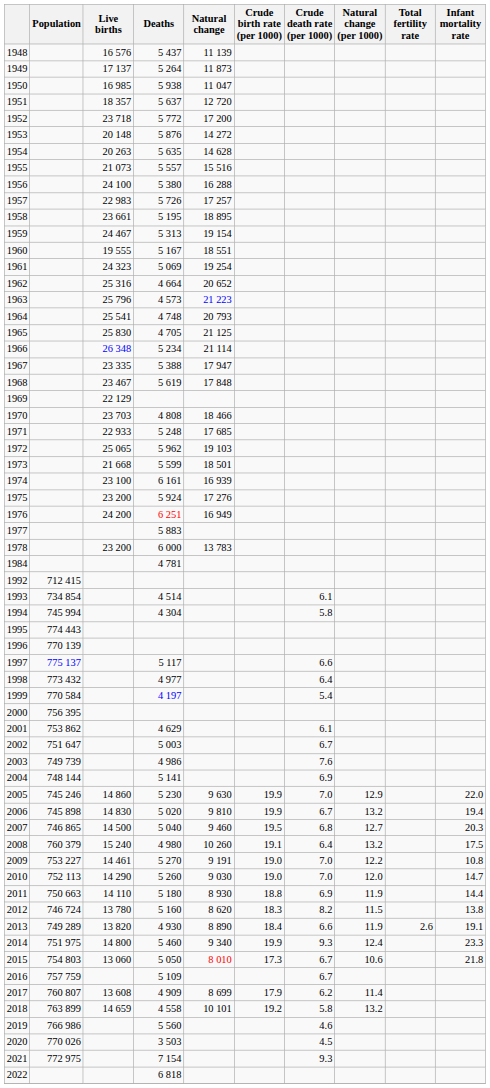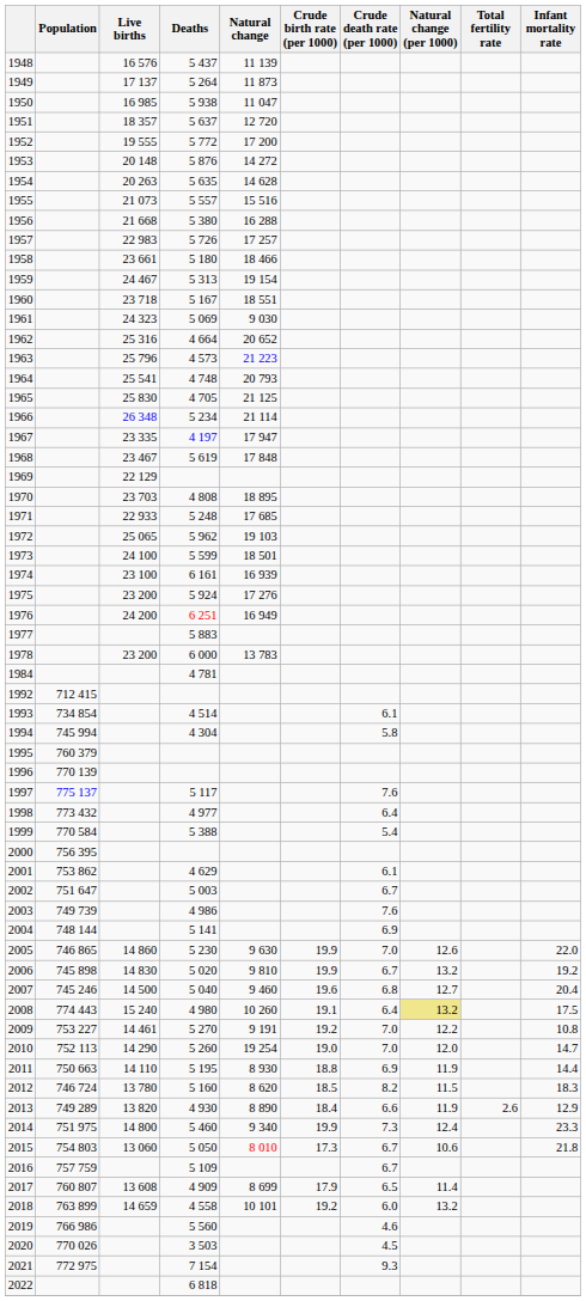 <table class="wikitable sortable" style="text-align: right;">
 <tr>
 <th></th>
 <th width="70pt">Population</th>
 <th width="70pt">Live births</th>
 <th width="70pt">Deaths</th>
 <th width="70pt">Natural change</th>
 <th width="70pt">Crude birth rate (per 1000)</th>
 <th width="70pt">Crude death rate (per 1000)</th>
 <th width="70pt">Natural change (per 1000)</th>
 <th width="70pt">Total fertility rate</th>
 <th width="70pt">Infant mortality rate</th>
 </tr>
 <tr>
 <td>1948</td>
 <td></td>
 <td>16 576</td>
 <td>5 437</td>
 <td>11 139</td>
 <td></td>
 <td></td>
 <td></td>
 <td></td>
 <td></td>
 </tr>
 <tr>
 <td>1949</td>
 <td></td>
 <td>17 137</td>
 <td>5 264</td>
 <td>11 873</td>
 <td></td>
 <td></td>
 <td></td>
 <td></td>
 <td></td>
 </tr>
 <tr>
 <td>1950</td>
 <td></td>
 <td>16 985</td>
 <td>5 938</td>
 <td>11 047</td>
 <td></td>
 <td></td>
 <td></td>
 <td></td>
 <td></td>
 </tr>
 <tr>
 <td>1951</td>
 <td></td>
 <td>18 357</td>
 <td>5 637</td>
 <td>12 720</td>
 <td></td>
 <td></td>
 <td></td>
 <td></td>
 <td></td>
 </tr>
 <tr>
 <td>1952</td>
 <td></td>
-<td>23 718</td>
+<td>19 555</td>
 <td>5 772</td>
 <td>17 200</td>
 <td></td>
 <td></td>
 <td></td>
 <td></td>
 <td></td>
 </tr>
 <tr>
 <td>1953</td>
 <td></td>
 <td>20 148</td>
 <td>5 876</td>
 <td>14 272</td>
 <td></td>
 <td></td>
 <td></td>
 <td></td>
 <td></td>
 </tr>
 <tr>
 <td>1954</td>
 <td></td>
 <td>20 263</td>
 <td>5 635</td>
 <td>14 628</td>
 <td></td>
 <td></td>
 <td></td>
 <td></td>
 <td></td>
 </tr>
 <tr>
 <td>1955</td>
 <td></td>
 <td>21 073</td>
 <td>5 557</td>
 <td>15 516</td>
 <td></td>
 <td></td>
 <td></td>
 <td></td>
 <td></td>
 </tr>
 <tr>
 <td>1956</td>
 <td></td>
-<td>24 100</td>
+<td>21 668</td>
 <td>5 380</td>
 <td>16 288</td>
 <td></td>
 <td></td>
 <td></td>
 <td></td>
 <td></td>
 </tr>
 <tr>
 <td>1957</td>
 <td></td>
 <td>22 983</td>
 <td>5 726</td>
 <td>17 257</td>
 <td></td>
 <td></td>
 <td></td>
 <td></td>
 <td></td>
 </tr>
 <tr>
 <td>1958</td>
 <td></td>
 <td>23 661</td>
-<td>5 195</td>
-<td>18 895</td>
+<td>5 180</td>
+<td>18 466</td>
 <td></td>
 <td></td>
 <td></td>
 <td></td>
 <td></td>
 </tr>
 <tr>
 <td>1959</td>
 <td></td>
 <td>24 467</td>
 <td>5 313</td>
 <td>19 154</td>
 <td></td>
 <td></td>
 <td></td>
 <td></td>
 <td></td>
 </tr>
 <tr>
 <td>1960</td>
 <td></td>
-<td>19 555</td>
+<td>23 718</td>
 <td>5 167</td>
 <td>18 551</td>
 <td></td>
 <td></td>
 <td></td>
 <td></td>
 <td></td>
 </tr>
 <tr>
 <td>1961</td>
 <td></td>
 <td>24 323</td>
 <td>5 069</td>
-<td>19 254</td>
+<td>9 030</td>
 <td></td>
 <td></td>
 <td></td>
 <td></td>
 <td></td>
 </tr>
 <tr>
 <td>1962</td>
 <td></td>
 <td>25 316</td>
 <td>4 664</td>
 <td>20 652</td>
 <td></td>
 <td></td>
 <td></td>
 <td></td>
 <td></td>
 </tr>
 <tr>
 <td>1963</td>
 <td></td>
 <td>25 796</td>
 <td>4 573</td>
 <td style="color:blue">21 223</td>
 <td></td>
 <td></td>
 <td></td>
 <td></td>
 <td></td>
 </tr>
 <tr>
 <td>1964</td>
 <td></td>
 <td>25 541</td>
 <td>4 748</td>
 <td>20 793</td>
 <td></td>
 <td></td>
 <td></td>
 <td></td>
 <td></td>
 </tr>
 <tr>
 <td>1965</td>
 <td></td>
 <td>25 830</td>
 <td>4 705</td>
 <td>21 125</td>
 <td></td>
 <td></td>
 <td></td>
 <td></td>
 <td></td>
 </tr>
 <tr>
 <td>1966</td>
 <td></td>
 <td style="color:blue">26 348</td>
 <td>5 234</td>
 <td>21 114</td>
 <td></td>
 <td></td>
 <td></td>
 <td></td>
 <td></td>
 </tr>
 <tr>
 <td>1967</td>
 <td></td>
 <td>23 335</td>
-<td>5 388</td>
+<td style="color:blue">4 197</td>
 <td>17 947</td>
 <td></td>
 <td></td>
 <td></td>
 <td></td>
 <td></td>
 </tr>
 <tr>
 <td>1968</td>
 <td></td>
 <td>23 467</td>
 <td>5 619</td>
 <td>17 848</td>
 <td></td>
 <td></td>
 <td></td>
 <td></td>
 <td></td>
 </tr>
 <tr>
 <td>1969</td>
 <td></td>
 <td>22 129</td>
 <td></td>
 <td></td>
 <td></td>
 <td></td>
 <td></td>
 <td></td>
 <td></td>
 </tr>
 <tr>
 <td>1970</td>
 <td></td>
 <td>23 703</td>
 <td>4 808</td>
-<td>18 466</td>
+<td>18 895</td>
 <td></td>
 <td></td>
 <td></td>
 <td></td>
 <td></td>
 </tr>
 <tr>
 <td>1971</td>
 <td></td>
 <td>22 933</td>
 <td>5 248</td>
 <td>17 685</td>
 <td></td>
 <td></td>
 <td></td>
 <td></td>
 <td></td>
 </tr>
 <tr>
 <td>1972</td>
 <td></td>
 <td>25 065</td>
 <td>5 962</td>
 <td>19 103</td>
 <td></td>
 <td></td>
 <td></td>
 <td></td>
 <td></td>
 </tr>
 <tr>
 <td>1973</td>
 <td></td>
-<td>21 668</td>
+<td>24 100</td>
 <td>5 599</td>
 <td>18 501</td>
 <td></td>
 <td></td>
 <td></td>
 <td></td>
 <td></td>
 </tr>
 <tr>
 <td>1974</td>
 <td></td>
 <td>23 100</td>
 <td>6 161</td>
 <td>16 939</td>
 <td></td>
 <td></td>
 <td></td>
 <td></td>
 <td></td>
 </tr>
 <tr>
 <td>1975</td>
 <td></td>
 <td>23 200</td>
 <td>5 924</td>
 <td>17 276</td>
 <td></td>
 <td></td>
 <td></td>
 <td></td>
 <td></td>
 </tr>
 <tr>
 <td>1976</td>
 <td></td>
 <td>24 200</td>
 <td style="color:red">6 251</td>
 <td>16 949</td>
 <td></td>
 <td></td>
 <td></td>
 <td></td>
 <td></td>
 </tr>
 <tr>
 <td>1977</td>
 <td></td>
 <td></td>
 <td>5 883</td>
 <td></td>
 <td></td>
 <td></td>
 <td></td>
 <td></td>
 <td></td>
 </tr>
 <tr>
 <td>1978</td>
 <td></td>
 <td>23 200</td>
 <td>6 000</td>
 <td>13 783</td>
 <td></td>
 <td></td>
 <td></td>
 <td></td>
 <td></td>
 </tr>
 <tr>
 <td>1984</td>
 <td></td>
 <td></td>
 <td>4 781</td>
 <td></td>
 <td></td>
 <td></td>
 <td></td>
 <td></td>
 <td></td>
 </tr>
 <tr>
 <td>1992</td>
 <td>712 415</td>
 <td></td>
 <td></td>
 <td></td>
 <td></td>
 <td></td>
 <td></td>
 <td></td>
 <td></td>
 </tr>
 <tr>
 <td>1993</td>
 <td>734 854</td>
 <td></td>
 <td>4 514</td>
 <td></td>
 <td></td>
 <td>6.1</td>
 <td></td>
 <td></td>
 <td></td>
 </tr>
 <tr>
 <td>1994</td>
 <td>745 994</td>
 <td></td>
 <td>4 304</td>
 <td></td>
 <td></td>
 <td>5.8</td>
 <td></td>
 <td></td>
 <td></td>
 </tr>
 <tr>
 <td>1995</td>
-<td>774 443</td>
+<td>760 379</td>
 <td></td>
 <td></td>
 <td></td>
 <td></td>
 <td></td>
 <td></td>
 <td></td>
 <td></td>
 </tr>
 <tr>
 <td>1996</td>
 <td>770 139</td>
 <td></td>
 <td></td>
 <td></td>
 <td></td>
 <td></td>
 <td></td>
 <td></td>
 <td></td>
 </tr>
 <tr>
 <td>1997</td>
 <td style="color:blue">775 137</td>
 <td></td>
 <td>5 117</td>
 <td></td>
 <td></td>
-<td>6.6</td>
+<td>7.6</td>
 <td></td>
 <td></td>
 <td></td>
 </tr>
 <tr>
 <td>1998</td>
 <td>773 432</td>
 <td></td>
 <td>4 977</td>
 <td></td>
 <td></td>
 <td>6.4</td>
 <td></td>
 <td></td>
 <td></td>
 </tr>
 <tr>
 <td>1999</td>
 <td>770 584</td>
 <td></td>
-<td style="color:blue">4 197</td>
+<td>5 388</td>
 <td></td>
 <td></td>
 <td>5.4</td>
 <td></td>
 <td></td>
 <td></td>
 </tr>
 <tr>
 <td>2000</td>
 <td>756 395</td>
 <td></td>
 <td></td>
 <td></td>
 <td></td>
 <td></td>
 <td></td>
 <td></td>
 <td></td>
 </tr>
 <tr>
 <td>2001</td>
 <td>753 862</td>
 <td></td>
 <td>4 629</td>
 <td></td>
 <td></td>
 <td>6.1</td>
 <td></td>
 <td></td>
 <td></td>
 </tr>
 <tr>
 <td>2002</td>
 <td>751 647</td>
 <td></td>
 <td>5 003</td>
 <td></td>
 <td></td>
 <td>6.7</td>
 <td></td>
 <td></td>
 <td></td>
 </tr>
 <tr>
 <td>2003</td>
 <td>749 739</td>
 <td></td>
 <td>4 986</td>
 <td></td>
 <td></td>
 <td>7.6</td>
 <td></td>
 <td></td>
 <td></td>
 </tr>
 <tr>
 <td>2004</td>
 <td>748 144</td>
 <td></td>
 <td>5 141</td>
 <td></td>
 <td></td>
 <td>6.9</td>
 <td></td>
 <td></td>
 <td></td>
 </tr>
 <tr>
 <td>2005</td>
-<td>745 246</td>
+<td>746 865</td>
 <td>14 860</td>
 <td>5 230</td>
 <td>9 630</td>
 <td>19.9</td>
 <td>7.0</td>
-<td>12.9</td>
+<td>12.6</td>
 <td></td>
 <td>22.0</td>
 </tr>
 <tr>
 <td>2006</td>
 <td>745 898</td>
 <td>14 830</td>
 <td>5 020</td>
 <td>9 810</td>
 <td>19.9</td>
 <td>6.7</td>
 <td>13.2</td>
 <td></td>
-<td>19.4</td>
+<td>19.2</td>
 </tr>
 <tr>
 <td>2007</td>
-<td>746 865</td>
+<td>745 246</td>
 <td>14 500</td>
 <td>5 040</td>
 <td>9 460</td>
-<td>19.5</td>
+<td>19.6</td>
 <td>6.8</td>
 <td>12.7</td>
 <td></td>
-<td>20.3</td>
+<td>20.4</td>
 </tr>
 <tr>
 <td>2008</td>
-<td>760 379</td>
+<td>774 443</td>
 <td>15 240</td>
 <td>4 980</td>
 <td>10 260</td>
 <td>19.1</td>
 <td>6.4</td>
-<td>13.2</td>
+<td style="background: khaki;">13.2</td>
 <td></td>
 <td>17.5</td>
 </tr>
 <tr>
 <td>2009</td>
 <td>753 227</td>
 <td>14 461</td>
 <td>5 270</td>
 <td>9 191</td>
-<td>19.0</td>
+<td>19.2</td>
 <td>7.0</td>
 <td>12.2</td>
 <td></td>
 <td>10.8</td>
 </tr>
 <tr>
 <td>2010</td>
 <td>752 113</td>
 <td>14 290</td>
 <td>5 260</td>
-<td>9 030</td>
+<td>19 254</td>
 <td>19.0</td>
 <td>7.0</td>
 <td>12.0</td>
 <td></td>
 <td>14.7</td>
 </tr>
 <tr>
 <td>2011</td>
 <td>750 663</td>
 <td>14 110</td>
-<td>5 180</td>
+<td>5 195</td>
 <td>8 930</td>
 <td>18.8</td>
 <td>6.9</td>
 <td>11.9</td>
 <td></td>
 <td>14.4</td>
 </tr>
 <tr>
 <td>2012</td>
 <td>746 724</td>
 <td>13 780</td>
 <td>5 160</td>
 <td>8 620</td>
-<td>18.3</td>
+<td>18.5</td>
 <td>8.2</td>
 <td>11.5</td>
 <td></td>
-<td>13.8</td>
+<td>18.3</td>
 </tr>
 <tr>
 <td>2013</td>
 <td>749 289</td>
 <td>13 820</td>
 <td>4 930</td>
 <td>8 890</td>
 <td>18.4</td>
 <td>6.6</td>
 <td>11.9</td>
 <td>2.6</td>
-<td>19.1</td>
+<td>12.9</td>
 </tr>
 <tr>
 <td>2014</td>
 <td>751 975</td>
 <td>14 800</td>
 <td>5 460</td>
 <td>9 340</td>
 <td>19.9</td>
-<td>9.3</td>
+<td>7.3</td>
 <td>12.4</td>
 <td></td>
 <td>23.3</td>
 </tr>
 <tr>
 <td>2015</td>
 <td>754 803</td>
 <td>13 060</td>
 <td>5 050</td>
 <td style="color:red">8 010</td>
 <td>17.3</td>
 <td>6.7</td>
 <td>10.6</td>
 <td></td>
 <td>21.8</td>
 </tr>
 <tr>
 <td>2016</td>
 <td>757 759</td>
 <td></td>
 <td>5 109</td>
 <td></td>
 <td></td>
 <td>6.7</td>
 <td></td>
 <td></td>
 <td></td>
 </tr>
 <tr>
 <td>2017</td>
 <td>760 807</td>
 <td>13 608</td>
 <td>4 909</td>
 <td>8 699</td>
 <td>17.9</td>
-<td>6.2</td>
+<td>6.5</td>
 <td>11.4</td>
 <td></td>
 <td></td>
 </tr>
 <tr>
 <td>2018</td>
 <td>763 899</td>
 <td>14 659</td>
 <td>4 558</td>
 <td>10 101</td>
 <td>19.2</td>
-<td>5.8</td>
+<td>6.0</td>
 <td>13.2</td>
 <td></td>
 <td></td>
 </tr>
 <tr>
 <td>2019</td>
 <td>766 986</td>
 <td></td>
 <td>5 560</td>
 <td></td>
 <td></td>
 <td>4.6</td>
 <td></td>
 <td></td>
 <td></td>
 </tr>
 <tr>
 <td>2020</td>
 <td>770 026</td>
 <td></td>
 <td>3 503</td>
 <td></td>
 <td></td>
 <td>4.5</td>
 <td></td>
 <td></td>
 <td></td>
 </tr>
 <tr>
 <td>2021</td>
 <td>772 975</td>
 <td></td>
 <td>7 154</td>
 <td></td>
 <td></td>
 <td>9.3</td>
 <td></td>
 <td></td>
 <td></td>
 </tr>
 <tr>
 <td>2022</td>
 <td></td>
 <td></td>
 <td>6 818</td>
 <td></td>
 <td></td>
 <td></td>
 <td></td>
 <td></td>
 <td></td>
 </tr>
 <tr>
 </tr>
 </table>
